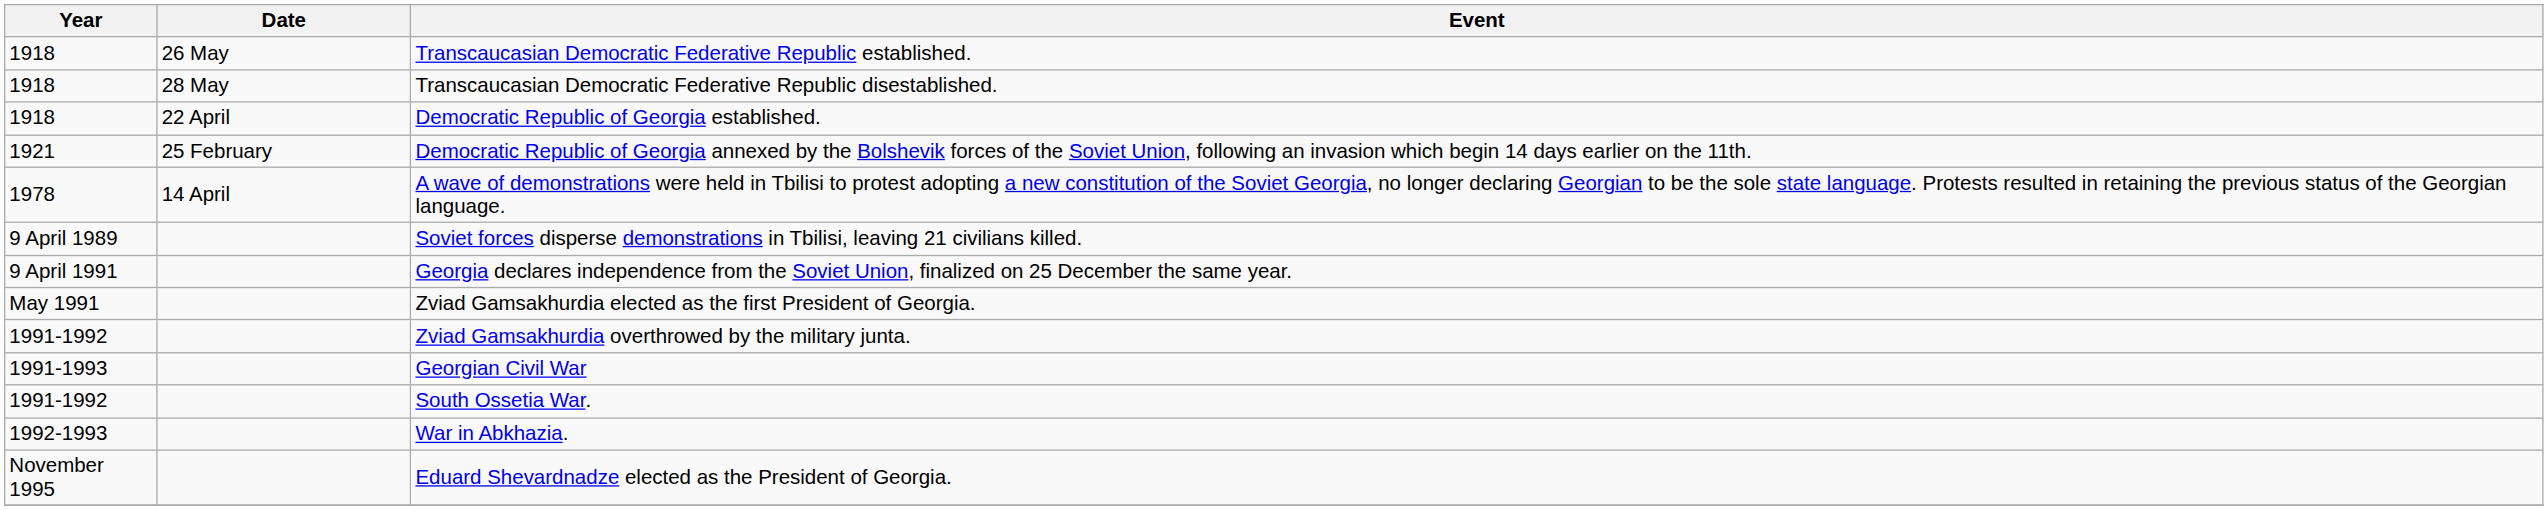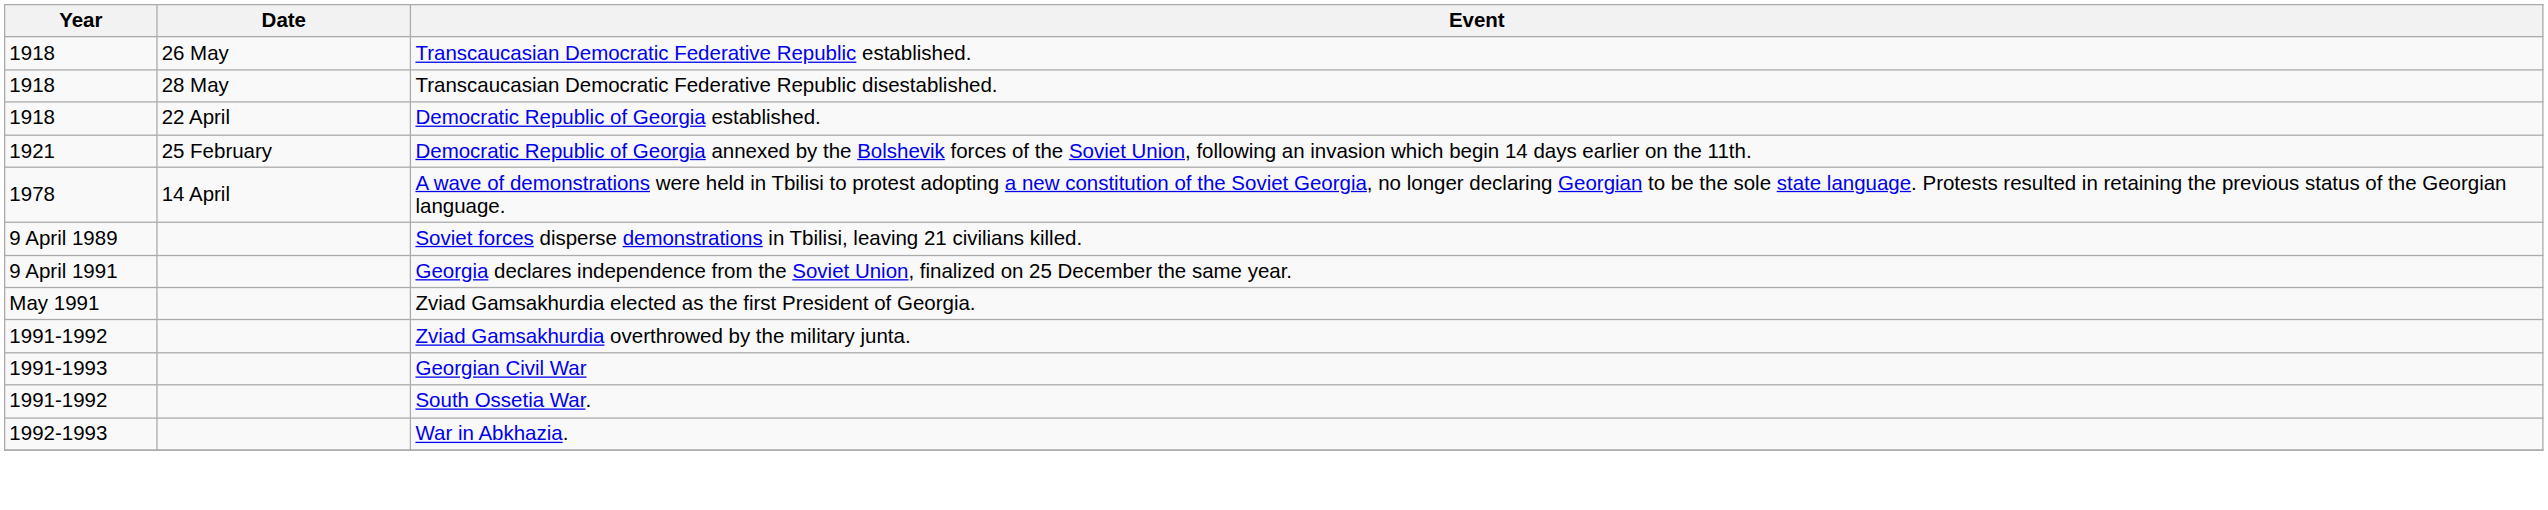 <table class="wikitable" width="100%">
 <tr>
 <th style="width:6%">Year</th>
 <th style="width:10%">Date</th>
 <th>Event</th>
 </tr>
 <tr>
 <td>1918</td>
 <td>26 May</td>
 <td><a href='#'>Transcaucasian Democratic Federative Republic</a> established.</td>
 </tr>
 <tr>
 <td>1918</td>
 <td>28 May</td>
 <td>Transcaucasian Democratic Federative Republic disestablished.</td>
 </tr>
 <tr>
 <td>1918</td>
 <td>22 April</td>
 <td><a href='#'>Democratic Republic of Georgia</a> established.</td>
 </tr>
 <tr>
 <td>1921</td>
 <td>25 February</td>
 <td><a href='#'>Democratic Republic of Georgia</a> annexed by the <a href='#'>Bolshevik</a> forces of the <a href='#'>Soviet Union</a>, following an invasion which begin 14 days earlier on the 11th.</td>
 </tr>
 <tr>
 <td>1978</td>
 <td>14 April</td>
 <td><a href='#'>A wave of demonstrations</a> were held in Tbilisi to protest adopting <a href='#'>a new constitution of the Soviet Georgia</a>, no longer declaring <a href='#'>Georgian</a> to be the sole <a href='#'>state language</a>. Protests resulted in retaining the previous status of the Georgian language.</td>
 </tr>
 <tr>
 <td>9 April 1989</td>
 <td></td>
 <td><a href='#'>Soviet forces</a> disperse <a href='#'>demonstrations</a> in Tbilisi, leaving 21 civilians killed.</td>
 </tr>
 <tr>
 <td>9 April 1991</td>
 <td></td>
 <td><a href='#'>Georgia</a> declares independence from the <a href='#'>Soviet Union</a>, finalized on 25 December the same year.</td>
 </tr>
 <tr>
 <td>May 1991</td>
 <td></td>
 <td>Zviad Gamsakhurdia elected as the first President of Georgia.</td>
 </tr>
 <tr>
 <td>1991-1992</td>
 <td></td>
 <td><a href='#'>Zviad Gamsakhurdia</a> overthrowed by the military junta.</td>
 </tr>
 <tr>
 <td>1991-1993</td>
 <td></td>
 <td><a href='#'>Georgian Civil War</a></td>
 </tr>
 <tr>
 <td>1991-1992</td>
 <td></td>
 <td><a href='#'>South Ossetia War</a>.</td>
 </tr>
 <tr>
 <td>1992-1993</td>
 <td></td>
 <td><a href='#'>War in Abkhazia</a>.</td>
 </tr>
 <tr>
-<td>November 1995</td>
-<td></td>
-<td><a href='#'>Eduard Shevardnadze</a> elected as the President of Georgia.</td>
-</tr>
-<tr>
 </tr>
 </table>
